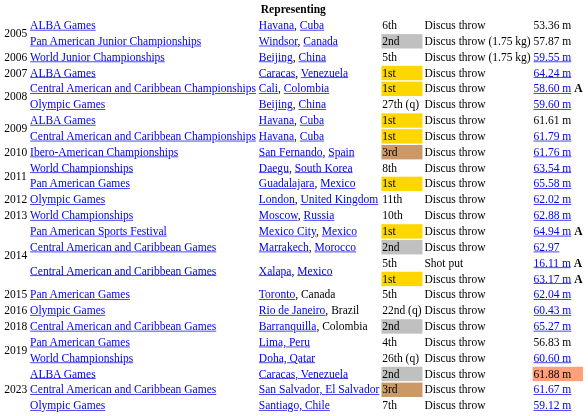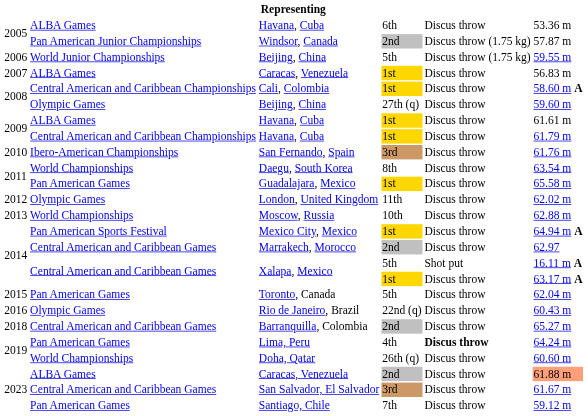 <table>
 <tr>
 <th !bgcolor="#eeeeee" colspan="6">Representing </th>
 </tr>
 <tr>
 <td rowspan=2>2005</td>
 <td><a href='#'>ALBA Games</a></td>
 <td><a href='#'>Havana</a>, <a href='#'>Cuba</a></td>
 <td>6th</td>
 <td>Discus throw</td>
 <td>53.36 m</td>
 </tr>
 <tr>
 <td><a href='#'>Pan American Junior Championships</a></td>
 <td><a href='#'>Windsor</a>, <a href='#'>Canada</a></td>
 <td bgcolor=silver>2nd</td>
 <td>Discus throw (1.75 kg)</td>
 <td>57.87 m</td>
 </tr>
 <tr>
 <td>2006</td>
 <td><a href='#'>World Junior Championships</a></td>
 <td><a href='#'>Beijing</a>, <a href='#'>China</a></td>
 <td>5th</td>
 <td>Discus throw (1.75 kg)</td>
 <td><a href='#'>59.55 m</a></td>
 </tr>
 <tr>
 <td>2007</td>
 <td><a href='#'>ALBA Games</a></td>
 <td><a href='#'>Caracas</a>, <a href='#'>Venezuela</a></td>
 <td bgcolor=gold>1st</td>
 <td>Discus throw</td>
-<td><a href='#'>64.24 m</a></td>
+<td>56.83 m</td>
 </tr>
 <tr>
 <td rowspan=2>2008</td>
 <td><a href='#'>Central American and Caribbean Championships</a></td>
 <td><a href='#'>Cali</a>, <a href='#'>Colombia</a></td>
 <td bgcolor=gold>1st</td>
 <td>Discus throw</td>
 <td><a href='#'>58.60 m</a> <strong>A</strong></td>
 </tr>
 <tr>
 <td><a href='#'>Olympic Games</a></td>
 <td><a href='#'>Beijing</a>, <a href='#'>China</a></td>
 <td>27th (q)</td>
 <td>Discus throw</td>
 <td><a href='#'>59.60 m</a></td>
 </tr>
 <tr>
 <td rowspan=2>2009</td>
 <td><a href='#'>ALBA Games</a></td>
 <td><a href='#'>Havana</a>, <a href='#'>Cuba</a></td>
 <td bgcolor=gold>1st</td>
 <td>Discus throw</td>
 <td>61.61 m</td>
 </tr>
 <tr>
 <td><a href='#'>Central American and Caribbean Championships</a></td>
 <td><a href='#'>Havana</a>, <a href='#'>Cuba</a></td>
 <td bgcolor=gold>1st</td>
 <td>Discus throw</td>
 <td><a href='#'>61.79 m</a></td>
 </tr>
 <tr>
 <td>2010</td>
 <td><a href='#'>Ibero-American Championships</a></td>
 <td><a href='#'>San Fernando</a>, <a href='#'>Spain</a></td>
 <td bgcolor=cc9966>3rd</td>
 <td>Discus throw</td>
 <td><a href='#'>61.76 m</a></td>
 </tr>
 <tr>
 <td rowspan=2>2011</td>
 <td><a href='#'>World Championships</a></td>
 <td><a href='#'>Daegu</a>, <a href='#'>South Korea</a></td>
 <td>8th</td>
 <td>Discus throw</td>
 <td><a href='#'>63.54 m</a></td>
 </tr>
 <tr>
 <td><a href='#'>Pan American Games</a></td>
 <td><a href='#'>Guadalajara</a>, <a href='#'>Mexico</a></td>
 <td bgcolor=gold>1st</td>
 <td>Discus throw</td>
 <td><a href='#'>65.58 m</a></td>
 </tr>
 <tr>
 <td>2012</td>
 <td><a href='#'>Olympic Games</a></td>
 <td><a href='#'>London</a>, <a href='#'>United Kingdom</a></td>
 <td>11th</td>
 <td>Discus throw</td>
 <td><a href='#'>62.02 m</a></td>
 </tr>
 <tr>
 <td>2013</td>
 <td><a href='#'>World Championships</a></td>
 <td><a href='#'>Moscow</a>, <a href='#'>Russia</a></td>
 <td>10th</td>
 <td>Discus throw</td>
 <td><a href='#'>62.88 m</a></td>
 </tr>
 <tr>
 <td rowspan=4>2014</td>
 <td><a href='#'>Pan American Sports Festival</a></td>
 <td><a href='#'>Mexico City</a>, <a href='#'>Mexico</a></td>
 <td bgcolor=gold>1st</td>
 <td>Discus throw</td>
 <td><a href='#'>64.94 m</a> <strong>A</strong></td>
 </tr>
 <tr>
 <td><a href='#'>Central American and Caribbean Games</a></td>
 <td><a href='#'>Marrakech</a>, <a href='#'>Morocco</a></td>
 <td bgcolor=silver>2nd</td>
 <td>Discus throw</td>
 <td><a href='#'>62.97</a></td>
 </tr>
 <tr>
 <td rowspan=2><a href='#'>Central American and Caribbean Games</a></td>
 <td rowspan=2><a href='#'>Xalapa</a>, <a href='#'>Mexico</a></td>
 <td>5th</td>
 <td>Shot put</td>
 <td><a href='#'>16.11 m</a> <strong>A</strong></td>
 </tr>
 <tr>
 <td bgcolor=gold>1st</td>
 <td>Discus throw</td>
 <td><a href='#'>63.17 m</a> <strong>A</strong></td>
 </tr>
 <tr>
 <td>2015</td>
 <td><a href='#'>Pan American Games</a></td>
 <td><a href='#'>Toronto</a>, Canada</td>
 <td>5th</td>
 <td>Discus throw</td>
 <td><a href='#'>62.04 m</a></td>
 </tr>
 <tr>
 <td>2016</td>
 <td><a href='#'>Olympic Games</a></td>
 <td><a href='#'>Rio de Janeiro</a>, Brazil</td>
 <td>22nd (q)</td>
 <td>Discus throw</td>
 <td><a href='#'>60.43 m</a></td>
 </tr>
 <tr>
 <td>2018</td>
 <td><a href='#'>Central American and Caribbean Games</a></td>
 <td><a href='#'>Barranquilla</a>, Colombia</td>
 <td bgcolor=silver>2nd</td>
 <td>Discus throw</td>
 <td><a href='#'>65.27 m</a></td>
 </tr>
 <tr>
 <td rowspan=2>2019</td>
 <td><a href='#'>Pan American Games</a></td>
 <td><a href='#'>Lima, Peru</a></td>
 <td>4th</td>
-<td>Discus throw</td>
-<td>56.83 m</td>
+<td><strong>Discus throw</strong></td>
+<td><a href='#'>64.24 m</a></td>
 </tr>
 <tr>
 <td><a href='#'>World Championships</a></td>
 <td><a href='#'>Doha, Qatar</a></td>
 <td>26th (q)</td>
 <td>Discus throw</td>
 <td><a href='#'>60.60 m</a></td>
 </tr>
 <tr>
 <td rowspan=3>2023</td>
 <td><a href='#'>ALBA Games</a></td>
 <td><a href='#'>Caracas, Venezuela</a></td>
 <td bgcolor=silver>2nd</td>
 <td>Discus throw</td>
 <td style="background: lightsalmon;">61.88 m</td>
 </tr>
 <tr>
 <td><a href='#'>Central American and Caribbean Games</a></td>
 <td><a href='#'>San Salvador, El Salvador</a></td>
 <td bgcolor=cc9966>3rd</td>
 <td>Discus throw</td>
 <td><a href='#'>61.67 m</a></td>
 </tr>
 <tr>
-<td><a href='#'>Olympic Games</a></td>
+<td><a href='#'>Pan American Games</a></td>
 <td><a href='#'>Santiago, Chile</a></td>
 <td>7th</td>
 <td>Discus throw</td>
 <td><a href='#'>59.12 m</a></td>
 </tr>
 </table>
